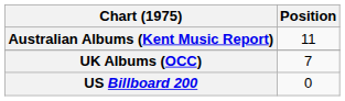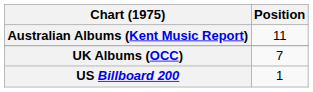 <table class="wikitable sortable plainrowheaders" style="text-align:center">
 <tr>
 <th scope="col">Chart (1975)</th>
 <th scope="col">Position</th>
 </tr>
 <tr>
 <th scope="row">Australian Albums (<a href='#'>Kent Music Report</a>)</th>
 <td>11</td>
 </tr>
 <tr>
 </tr>
 <tr>
 <th scope="row">UK Albums (<a href='#'>OCC</a>)</th>
 <td>7</td>
 </tr>
 <tr>
 <th scope="row">US <em><a href='#'>Billboard 200</a></em></th>
-<td>0</td>
+<td>1</td>
 </tr>
 </table>
